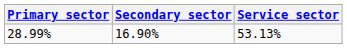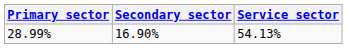 <table class="wikitable" border="1">
 <tr>
 <th><a href='#'>Primary sector</a></th>
 <th><a href='#'>Secondary sector</a></th>
 <th><a href='#'>Service sector</a></th>
 </tr>
 <tr>
 <td>28.99%</td>
 <td>16.90%</td>
-<td>53.13%</td>
+<td>54.13%</td>
 </tr>
 <tr>
 </tr>
 </table>
